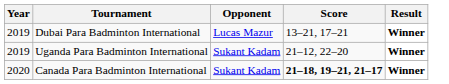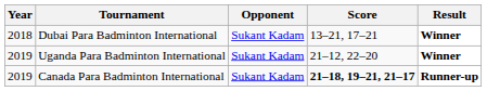 <table class="sortable wikitable" style="font-size: 90%;">
 <tr>
 <th>Year</th>
 <th>Tournament</th>
 <th>Opponent</th>
 <th>Score</th>
 <th>Result</th>
 </tr>
 <tr>
-<td align="center">2019</td>
+<td align="center">2018</td>
 <td align="left">Dubai Para Badminton International</td>
-<td align="left"> <a href='#'>Lucas Mazur</a></td>
+<td align="left"> <a href='#'>Sukant Kadam</a></td>
 <td align="left">13–21, 17–21</td>
 <td style="text-align:left; background:white"> <strong>Winner</strong></td>
 </tr>
 <tr>
 <td align="center">2019</td>
 <td align="left">Uganda Para Badminton International</td>
 <td align="left"> <a href='#'>Sukant Kadam</a></td>
 <td align="left">21–12, 22–20</td>
 <td style="text-align:left; background:white"> <strong>Winner</strong></td>
 </tr>
 <tr>
-<td align="center">2020</td>
+<td align="center">2019</td>
 <td align="left">Canada Para Badminton International</td>
 <td align="left"> <a href='#'>Sukant Kadam</a></td>
 <td align="left"><strong>21–18, 19–21, 21–17</strong></td>
-<td style="text-align:left; background:white"> <strong>Winner</strong></td>
+<td style="text-align:left; background:white"> <strong>Runner-up</strong></td>
 </tr>
 </table>
